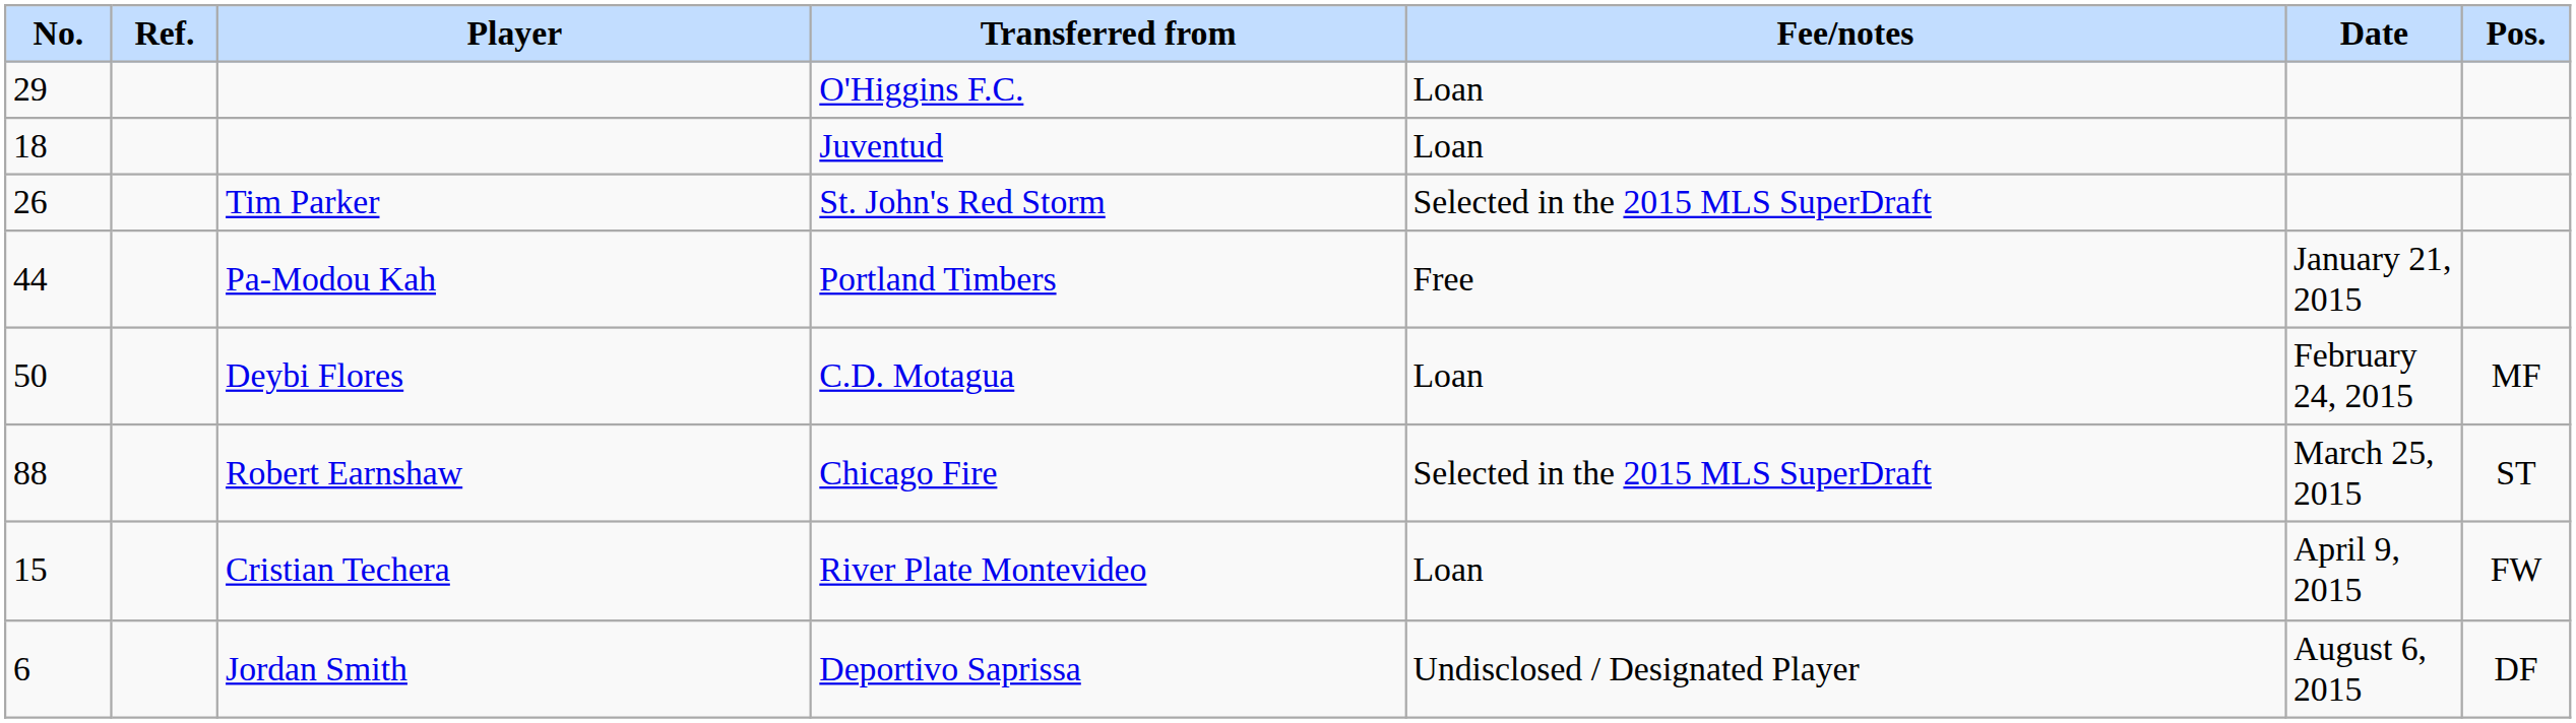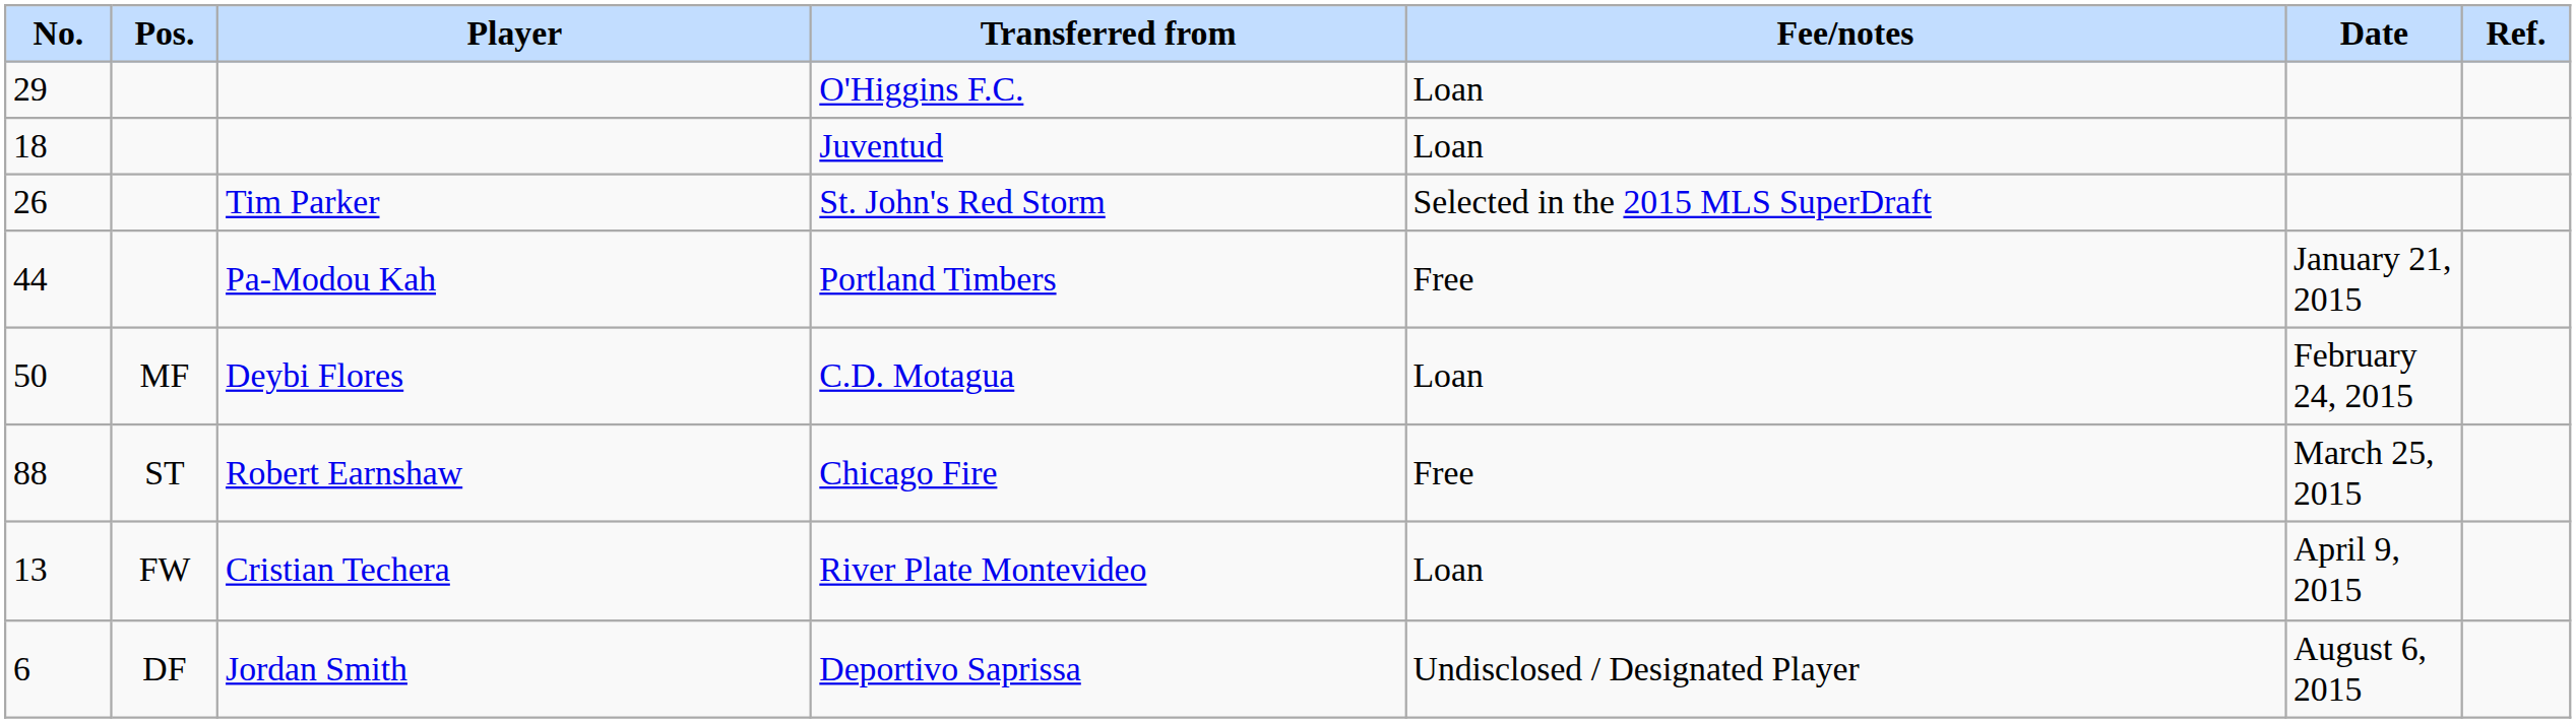 <table class="wikitable sortable" style="width:90%; text-align:center; font-size:95%; text-align:left;">
 <tr>
 <th style="background:#c2ddff; width:30px;"><strong>No.</strong></th>
-<th style="background:#c2ddff; width:30px;"><strong>Ref.</strong></th>
+<th style="background:#c2ddff; width:30px;"><strong>Pos.</strong></th>
 <th style="background:#c2ddff; width:200px;"><strong>Player</strong></th>
 <th style="background:#c2ddff; width:200px;"><strong>Transferred from</strong></th>
 <th style="background:#c2ddff; width:300px;"><strong>Fee/notes</strong></th>
 <th style="background:#c2ddff; width:30px;"><strong>Date</strong></th>
-<th style="background:#c2ddff; width:30px;"><strong>Pos.</strong></th>
+<th style="background:#c2ddff; width:30px;"><strong>Ref.</strong></th>
 </tr>
 <tr>
 <td>29</td>
-<td></td>
+<td align=center></td>
 <td></td>
 <td> <a href='#'>O'Higgins F.C.</a></td>
 <td>Loan</td>
 <td></td>
-<td align=center></td>
+<td></td>
 </tr>
 <tr>
 <td>18</td>
-<td></td>
+<td align=center></td>
 <td></td>
 <td> <a href='#'>Juventud</a></td>
 <td>Loan</td>
 <td></td>
-<td align=center></td>
+<td></td>
 </tr>
 <tr>
 <td>26</td>
-<td></td>
+<td align=center></td>
 <td> <a href='#'>Tim Parker</a></td>
 <td> <a href='#'>St. John's Red Storm</a></td>
 <td>Selected in the <a href='#'>2015 MLS SuperDraft</a></td>
 <td></td>
-<td align=center></td>
+<td></td>
 </tr>
 <tr>
 <td>44</td>
-<td></td>
+<td align=center></td>
 <td> <a href='#'>Pa-Modou Kah</a></td>
 <td> <a href='#'>Portland Timbers</a></td>
 <td>Free</td>
 <td>January 21, 2015</td>
-<td align=center></td>
+<td></td>
 </tr>
 <tr>
 <td>50</td>
-<td></td>
+<td align=center>MF</td>
 <td> <a href='#'>Deybi Flores</a></td>
 <td> <a href='#'>C.D. Motagua</a></td>
 <td>Loan</td>
 <td>February 24, 2015</td>
-<td align=center>MF</td>
+<td></td>
 </tr>
 <tr>
 <td>88</td>
-<td></td>
+<td align=center>ST</td>
 <td> <a href='#'>Robert Earnshaw</a></td>
 <td> <a href='#'>Chicago Fire</a></td>
-<td>Selected in the <a href='#'>2015 MLS SuperDraft</a></td>
+<td>Free</td>
 <td>March 25, 2015</td>
-<td align=center>ST</td>
+<td></td>
 </tr>
 <tr>
-<td>15</td>
-<td></td>
+<td>13</td>
+<td align=center>FW</td>
 <td> <a href='#'>Cristian Techera</a></td>
 <td> <a href='#'>River Plate Montevideo</a></td>
 <td>Loan</td>
 <td>April 9, 2015</td>
-<td align=center>FW</td>
+<td></td>
 </tr>
 <tr>
 <td>6</td>
-<td></td>
+<td align=center>DF</td>
 <td> <a href='#'>Jordan Smith</a></td>
 <td> <a href='#'>Deportivo Saprissa</a></td>
 <td>Undisclosed / Designated Player</td>
 <td>August 6, 2015</td>
-<td align=center>DF</td>
+<td></td>
 </tr>
 </table>
